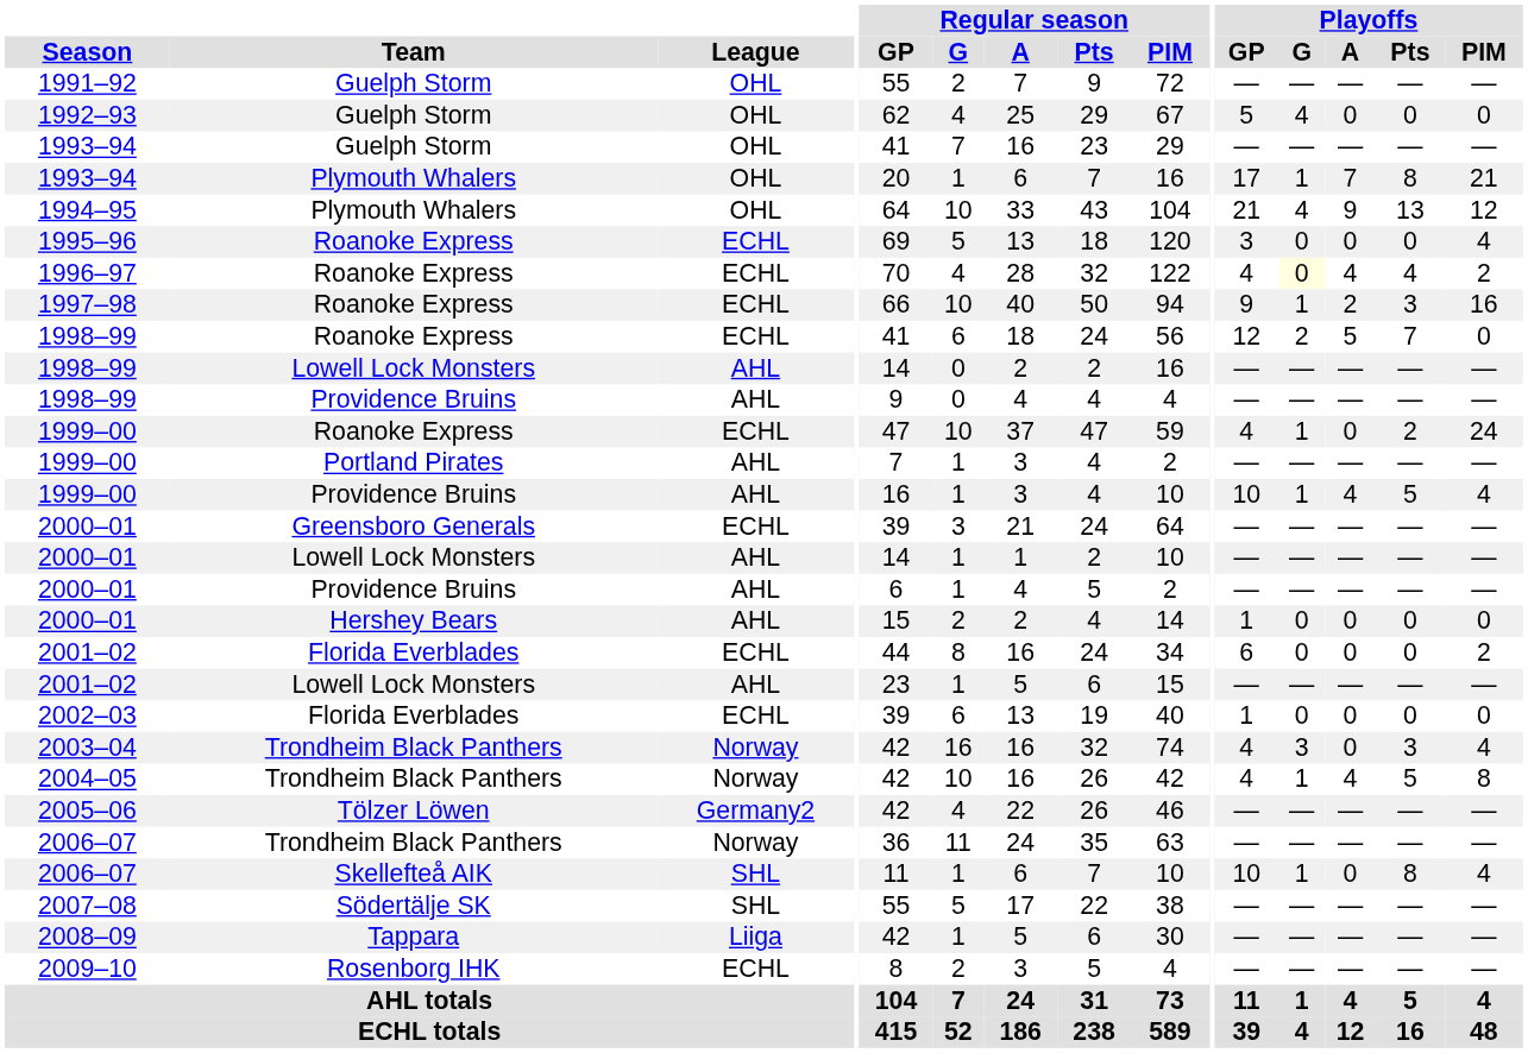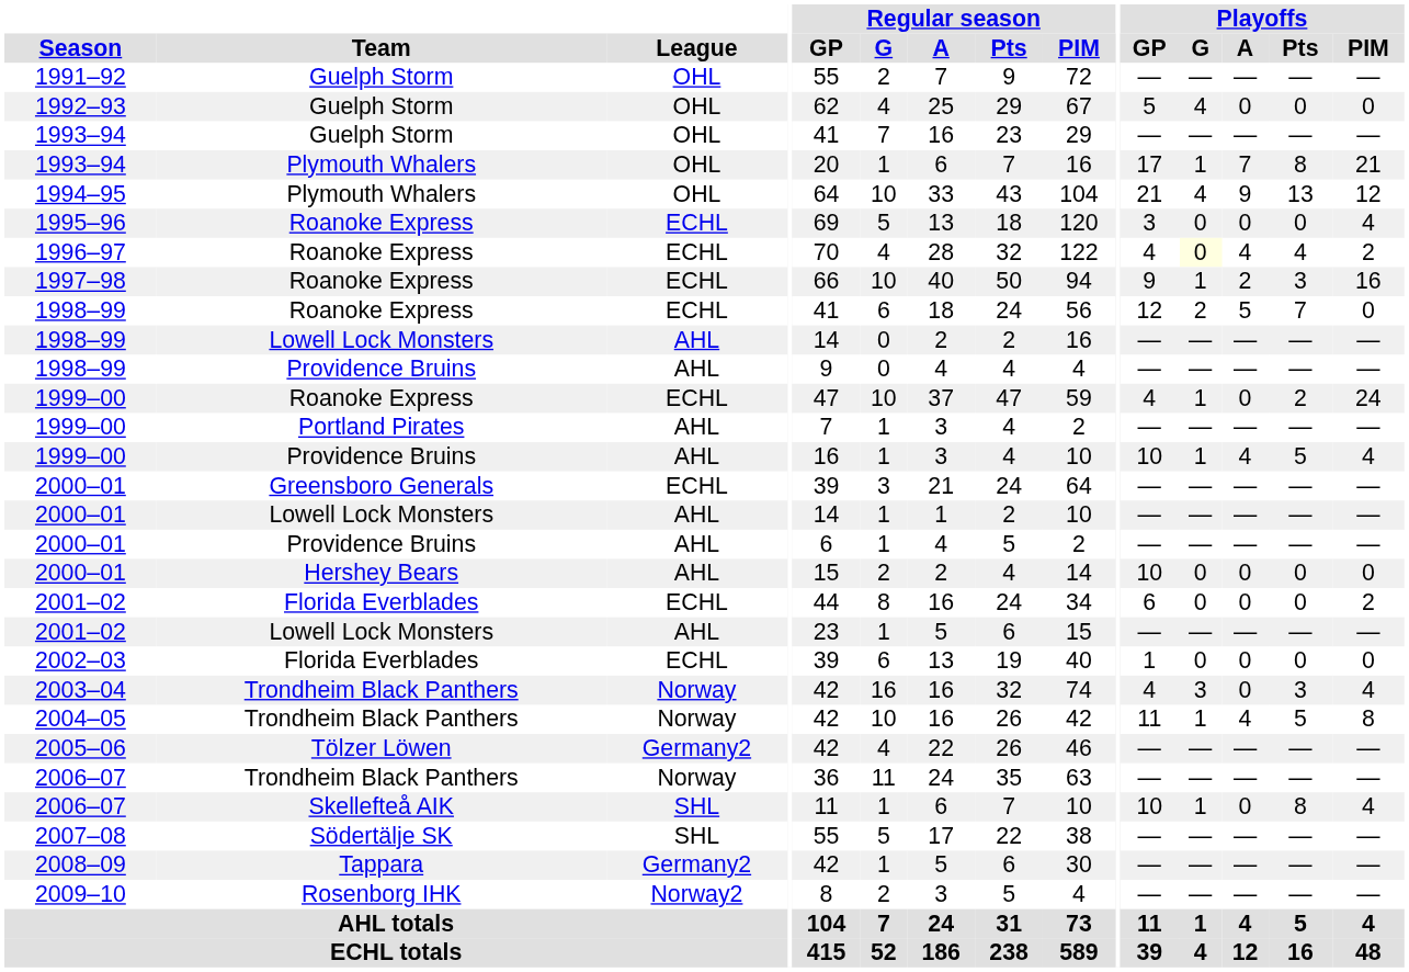 <table border="0" cellpadding="1" cellspacing="0" style="text-align:center; width:60em">
 <tr bgcolor="#e0e0e0">
 <th colspan="3" bgcolor="#ffffff"></th>
 <th rowspan="99" bgcolor="#ffffff"></th>
 <th colspan="5"><a href='#'>Regular season</a></th>
 <th rowspan="99" bgcolor="#ffffff"></th>
 <th colspan="5"><a href='#'>Playoffs</a></th>
 </tr>
 <tr bgcolor="#e0e0e0">
 <th><a href='#'>Season</a></th>
 <th>Team</th>
 <th>League</th>
 <th>GP</th>
 <th><a href='#'>G</a></th>
 <th><a href='#'>A</a></th>
 <th><a href='#'>Pts</a></th>
 <th><a href='#'>PIM</a></th>
 <th>GP</th>
 <th>G</th>
 <th>A</th>
 <th>Pts</th>
 <th>PIM</th>
 </tr>
 <tr>
 <td><a href='#'>1991–92</a></td>
 <td><a href='#'>Guelph Storm</a></td>
 <td><a href='#'>OHL</a></td>
 <td>55</td>
 <td>2</td>
 <td>7</td>
 <td>9</td>
 <td>72</td>
 <td>—</td>
 <td>—</td>
 <td>—</td>
 <td>—</td>
 <td>—</td>
 </tr>
 <tr bgcolor="#f0f0f0">
 <td><a href='#'>1992–93</a></td>
 <td>Guelph Storm</td>
 <td>OHL</td>
 <td>62</td>
 <td>4</td>
 <td>25</td>
 <td>29</td>
 <td>67</td>
 <td>5</td>
 <td>4</td>
 <td>0</td>
 <td>0</td>
 <td>0</td>
 </tr>
 <tr>
 <td><a href='#'>1993–94</a></td>
 <td>Guelph Storm</td>
 <td>OHL</td>
 <td>41</td>
 <td>7</td>
 <td>16</td>
 <td>23</td>
 <td>29</td>
 <td>—</td>
 <td>—</td>
 <td>—</td>
 <td>—</td>
 <td>—</td>
 </tr>
 <tr bgcolor="#f0f0f0">
 <td><a href='#'>1993–94</a></td>
 <td><a href='#'>Plymouth Whalers</a></td>
 <td>OHL</td>
 <td>20</td>
 <td>1</td>
 <td>6</td>
 <td>7</td>
 <td>16</td>
 <td>17</td>
 <td>1</td>
 <td>7</td>
 <td>8</td>
 <td>21</td>
 </tr>
 <tr>
 <td><a href='#'>1994–95</a></td>
 <td>Plymouth Whalers</td>
 <td>OHL</td>
 <td>64</td>
 <td>10</td>
 <td>33</td>
 <td>43</td>
 <td>104</td>
 <td>21</td>
 <td>4</td>
 <td>9</td>
 <td>13</td>
 <td>12</td>
 </tr>
 <tr bgcolor="#f0f0f0">
 <td><a href='#'>1995–96</a></td>
 <td><a href='#'>Roanoke Express</a></td>
 <td><a href='#'>ECHL</a></td>
 <td>69</td>
 <td>5</td>
 <td>13</td>
 <td>18</td>
 <td>120</td>
 <td>3</td>
 <td>0</td>
 <td>0</td>
 <td>0</td>
 <td>4</td>
 </tr>
 <tr>
 <td><a href='#'>1996–97</a></td>
 <td>Roanoke Express</td>
 <td>ECHL</td>
 <td>70</td>
 <td>4</td>
 <td>28</td>
 <td>32</td>
 <td>122</td>
 <td>4</td>
 <td style="background: lightyellow;">0</td>
 <td>4</td>
 <td>4</td>
 <td>2</td>
 </tr>
 <tr bgcolor="#f0f0f0">
 <td><a href='#'>1997–98</a></td>
 <td>Roanoke Express</td>
 <td>ECHL</td>
 <td>66</td>
 <td>10</td>
 <td>40</td>
 <td>50</td>
 <td>94</td>
 <td>9</td>
 <td>1</td>
 <td>2</td>
 <td>3</td>
 <td>16</td>
 </tr>
 <tr>
 <td><a href='#'>1998–99</a></td>
 <td>Roanoke Express</td>
 <td>ECHL</td>
 <td>41</td>
 <td>6</td>
 <td>18</td>
 <td>24</td>
 <td>56</td>
 <td>12</td>
 <td>2</td>
 <td>5</td>
 <td>7</td>
 <td>0</td>
 </tr>
 <tr bgcolor="#f0f0f0">
 <td><a href='#'>1998–99</a></td>
 <td><a href='#'>Lowell Lock Monsters</a></td>
 <td><a href='#'>AHL</a></td>
 <td>14</td>
 <td>0</td>
 <td>2</td>
 <td>2</td>
 <td>16</td>
 <td>—</td>
 <td>—</td>
 <td>—</td>
 <td>—</td>
 <td>—</td>
 </tr>
 <tr>
 <td><a href='#'>1998–99</a></td>
 <td><a href='#'>Providence Bruins</a></td>
 <td>AHL</td>
 <td>9</td>
 <td>0</td>
 <td>4</td>
 <td>4</td>
 <td>4</td>
 <td>—</td>
 <td>—</td>
 <td>—</td>
 <td>—</td>
 <td>—</td>
 </tr>
 <tr bgcolor="#f0f0f0">
 <td><a href='#'>1999–00</a></td>
 <td>Roanoke Express</td>
 <td>ECHL</td>
 <td>47</td>
 <td>10</td>
 <td>37</td>
 <td>47</td>
 <td>59</td>
 <td>4</td>
 <td>1</td>
 <td>0</td>
 <td>2</td>
 <td>24</td>
 </tr>
 <tr>
 <td><a href='#'>1999–00</a></td>
 <td><a href='#'>Portland Pirates</a></td>
 <td>AHL</td>
 <td>7</td>
 <td>1</td>
 <td>3</td>
 <td>4</td>
 <td>2</td>
 <td>—</td>
 <td>—</td>
 <td>—</td>
 <td>—</td>
 <td>—</td>
 </tr>
 <tr bgcolor="#f0f0f0">
 <td><a href='#'>1999–00</a></td>
 <td>Providence Bruins</td>
 <td>AHL</td>
 <td>16</td>
 <td>1</td>
 <td>3</td>
 <td>4</td>
 <td>10</td>
 <td>10</td>
 <td>1</td>
 <td>4</td>
 <td>5</td>
 <td>4</td>
 </tr>
 <tr>
 <td><a href='#'>2000–01</a></td>
 <td><a href='#'>Greensboro Generals</a></td>
 <td>ECHL</td>
 <td>39</td>
 <td>3</td>
 <td>21</td>
 <td>24</td>
 <td>64</td>
 <td>—</td>
 <td>—</td>
 <td>—</td>
 <td>—</td>
 <td>—</td>
 </tr>
 <tr bgcolor="#f0f0f0">
 <td><a href='#'>2000–01</a></td>
 <td>Lowell Lock Monsters</td>
 <td>AHL</td>
 <td>14</td>
 <td>1</td>
 <td>1</td>
 <td>2</td>
 <td>10</td>
 <td>—</td>
 <td>—</td>
 <td>—</td>
 <td>—</td>
 <td>—</td>
 </tr>
 <tr>
 <td><a href='#'>2000–01</a></td>
 <td>Providence Bruins</td>
 <td>AHL</td>
 <td>6</td>
 <td>1</td>
 <td>4</td>
 <td>5</td>
 <td>2</td>
 <td>—</td>
 <td>—</td>
 <td>—</td>
 <td>—</td>
 <td>—</td>
 </tr>
 <tr bgcolor="#f0f0f0">
 <td><a href='#'>2000–01</a></td>
 <td><a href='#'>Hershey Bears</a></td>
 <td>AHL</td>
 <td>15</td>
 <td>2</td>
 <td>2</td>
 <td>4</td>
 <td>14</td>
-<td>1</td>
+<td>10</td>
 <td>0</td>
 <td>0</td>
 <td>0</td>
 <td>0</td>
 </tr>
 <tr>
 <td><a href='#'>2001–02</a></td>
 <td><a href='#'>Florida Everblades</a></td>
 <td>ECHL</td>
 <td>44</td>
 <td>8</td>
 <td>16</td>
 <td>24</td>
 <td>34</td>
 <td>6</td>
 <td>0</td>
 <td>0</td>
 <td>0</td>
 <td>2</td>
 </tr>
 <tr bgcolor="#f0f0f0">
 <td><a href='#'>2001–02</a></td>
 <td>Lowell Lock Monsters</td>
 <td>AHL</td>
 <td>23</td>
 <td>1</td>
 <td>5</td>
 <td>6</td>
 <td>15</td>
 <td>—</td>
 <td>—</td>
 <td>—</td>
 <td>—</td>
 <td>—</td>
 </tr>
 <tr>
 <td><a href='#'>2002–03</a></td>
 <td>Florida Everblades</td>
 <td>ECHL</td>
 <td>39</td>
 <td>6</td>
 <td>13</td>
 <td>19</td>
 <td>40</td>
 <td>1</td>
 <td>0</td>
 <td>0</td>
 <td>0</td>
 <td>0</td>
 </tr>
 <tr bgcolor="#f0f0f0">
 <td><a href='#'>2003–04</a></td>
 <td><a href='#'>Trondheim Black Panthers</a></td>
 <td><a href='#'>Norway</a></td>
 <td>42</td>
 <td>16</td>
 <td>16</td>
 <td>32</td>
 <td>74</td>
 <td>4</td>
 <td>3</td>
 <td>0</td>
 <td>3</td>
 <td>4</td>
 </tr>
 <tr>
 <td><a href='#'>2004–05</a></td>
 <td>Trondheim Black Panthers</td>
 <td>Norway</td>
 <td>42</td>
 <td>10</td>
 <td>16</td>
 <td>26</td>
 <td>42</td>
-<td>4</td>
+<td>11</td>
 <td>1</td>
 <td>4</td>
 <td>5</td>
 <td>8</td>
 </tr>
 <tr bgcolor="#f0f0f0">
 <td><a href='#'>2005–06</a></td>
 <td><a href='#'>Tölzer Löwen</a></td>
 <td><a href='#'>Germany2</a></td>
 <td>42</td>
 <td>4</td>
 <td>22</td>
 <td>26</td>
 <td>46</td>
 <td>—</td>
 <td>—</td>
 <td>—</td>
 <td>—</td>
 <td>—</td>
 </tr>
 <tr>
 <td><a href='#'>2006–07</a></td>
 <td>Trondheim Black Panthers</td>
 <td>Norway</td>
 <td>36</td>
 <td>11</td>
 <td>24</td>
 <td>35</td>
 <td>63</td>
 <td>—</td>
 <td>—</td>
 <td>—</td>
 <td>—</td>
 <td>—</td>
 </tr>
 <tr bgcolor="#f0f0f0">
 <td><a href='#'>2006–07</a></td>
 <td><a href='#'>Skellefteå AIK</a></td>
 <td><a href='#'>SHL</a></td>
 <td>11</td>
 <td>1</td>
 <td>6</td>
 <td>7</td>
 <td>10</td>
 <td>10</td>
 <td>1</td>
 <td>0</td>
 <td>8</td>
 <td>4</td>
 </tr>
 <tr>
 <td><a href='#'>2007–08</a></td>
 <td><a href='#'>Södertälje SK</a></td>
 <td>SHL</td>
 <td>55</td>
 <td>5</td>
 <td>17</td>
 <td>22</td>
 <td>38</td>
 <td>—</td>
 <td>—</td>
 <td>—</td>
 <td>—</td>
 <td>—</td>
 </tr>
 <tr bgcolor="#f0f0f0">
 <td><a href='#'>2008–09</a></td>
 <td><a href='#'>Tappara</a></td>
-<td><a href='#'>Liiga</a></td>
+<td><a href='#'>Germany2</a></td>
 <td>42</td>
 <td>1</td>
 <td>5</td>
 <td>6</td>
 <td>30</td>
 <td>—</td>
 <td>—</td>
 <td>—</td>
 <td>—</td>
 <td>—</td>
 </tr>
 <tr>
 <td><a href='#'>2009–10</a></td>
 <td><a href='#'>Rosenborg IHK</a></td>
-<td>ECHL</td>
+<td><a href='#'>Norway2</a></td>
 <td>8</td>
 <td>2</td>
 <td>3</td>
 <td>5</td>
 <td>4</td>
 <td>—</td>
 <td>—</td>
 <td>—</td>
 <td>—</td>
 <td>—</td>
 </tr>
 <tr>
 </tr>
 <tr ALIGN="center" bgcolor="#e0e0e0">
 <th colspan="3">AHL totals</th>
 <th ALIGN="center">104</th>
 <th ALIGN="center">7</th>
 <th ALIGN="center">24</th>
 <th ALIGN="center">31</th>
 <th ALIGN="center">73</th>
 <th ALIGN="center">11</th>
 <th ALIGN="center">1</th>
 <th ALIGN="center">4</th>
 <th ALIGN="center">5</th>
 <th ALIGN="center">4</th>
 </tr>
 <tr>
 </tr>
 <tr ALIGN="center" bgcolor="#e0e0e0">
 <th colspan="3">ECHL totals</th>
 <th ALIGN="center">415</th>
 <th ALIGN="center">52</th>
 <th ALIGN="center">186</th>
 <th ALIGN="center">238</th>
 <th ALIGN="center">589</th>
 <th ALIGN="center">39</th>
 <th ALIGN="center">4</th>
 <th ALIGN="center">12</th>
 <th ALIGN="center">16</th>
 <th ALIGN="center">48</th>
 </tr>
 </table>
